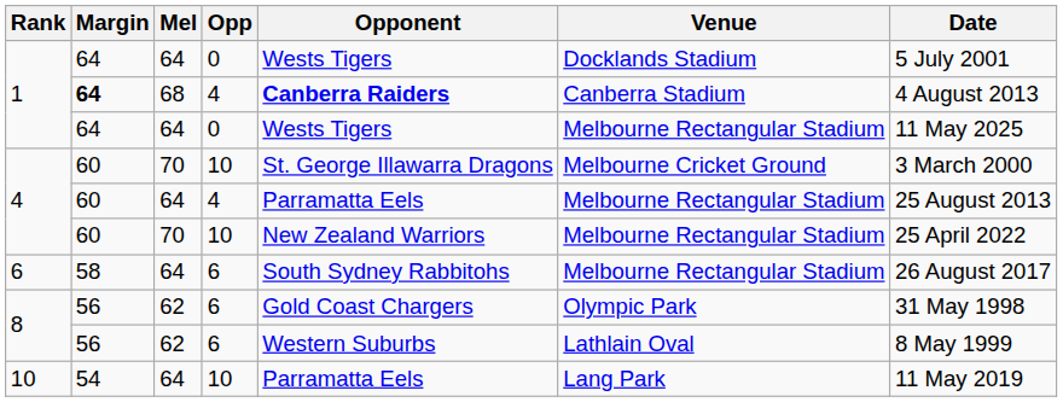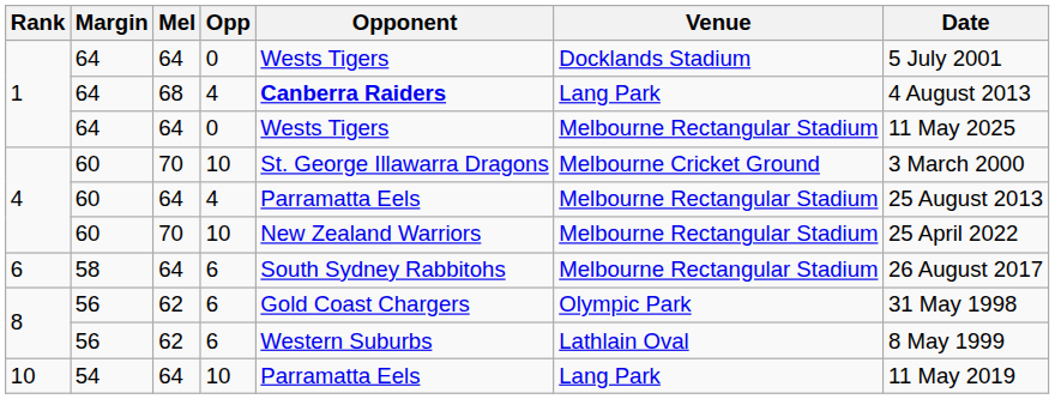 <table class="wikitable">
 <tr>
 <th>Rank</th>
 <th>Margin</th>
 <th>Mel</th>
 <th>Opp</th>
 <th>Opponent</th>
 <th>Venue</th>
 <th>Date</th>
 </tr>
 <tr>
 <td rowspan="3">1</td>
 <td>64</td>
 <td>64</td>
 <td>0</td>
 <td><a href='#'>Wests Tigers</a></td>
 <td><a href='#'>Docklands Stadium</a></td>
 <td>5 July 2001</td>
 </tr>
 <tr>
-<td><strong>64</strong></td>
+<td>64</td>
 <td>68</td>
 <td>4</td>
 <td><strong><a href='#'>Canberra Raiders</a></strong></td>
-<td><a href='#'>Canberra Stadium</a></td>
+<td><a href='#'>Lang Park</a></td>
 <td>4 August 2013</td>
 </tr>
 <tr>
 <td>64</td>
 <td>64</td>
 <td>0</td>
 <td><a href='#'>Wests Tigers</a></td>
 <td><a href='#'>Melbourne Rectangular Stadium</a></td>
 <td>11 May 2025</td>
 </tr>
 <tr>
 <td rowspan="3">4</td>
 <td>60</td>
 <td>70</td>
 <td>10</td>
 <td><a href='#'>St. George Illawarra Dragons</a></td>
 <td><a href='#'>Melbourne Cricket Ground</a></td>
 <td>3 March 2000</td>
 </tr>
 <tr>
 <td>60</td>
 <td>64</td>
 <td>4</td>
 <td><a href='#'>Parramatta Eels</a></td>
 <td><a href='#'>Melbourne Rectangular Stadium</a></td>
 <td>25 August 2013</td>
 </tr>
 <tr>
 <td>60</td>
 <td>70</td>
 <td>10</td>
 <td><a href='#'>New Zealand Warriors</a></td>
 <td><a href='#'>Melbourne Rectangular Stadium</a></td>
 <td>25 April 2022</td>
 </tr>
 <tr>
 <td>6</td>
 <td>58</td>
 <td>64</td>
 <td>6</td>
 <td><a href='#'>South Sydney Rabbitohs</a></td>
 <td><a href='#'>Melbourne Rectangular Stadium</a></td>
 <td>26 August 2017</td>
 </tr>
 <tr>
 <td rowspan="2">8</td>
 <td>56</td>
 <td>62</td>
 <td>6</td>
 <td><a href='#'>Gold Coast Chargers</a></td>
 <td><a href='#'>Olympic Park</a></td>
 <td>31 May 1998</td>
 </tr>
 <tr>
 <td>56</td>
 <td>62</td>
 <td>6</td>
 <td><a href='#'>Western Suburbs</a></td>
 <td><a href='#'>Lathlain Oval</a></td>
 <td>8 May 1999</td>
 </tr>
 <tr>
 <td>10</td>
 <td>54</td>
 <td>64</td>
 <td>10</td>
 <td><a href='#'>Parramatta Eels</a></td>
 <td><a href='#'>Lang Park</a></td>
 <td>11 May 2019</td>
 </tr>
 </table>
